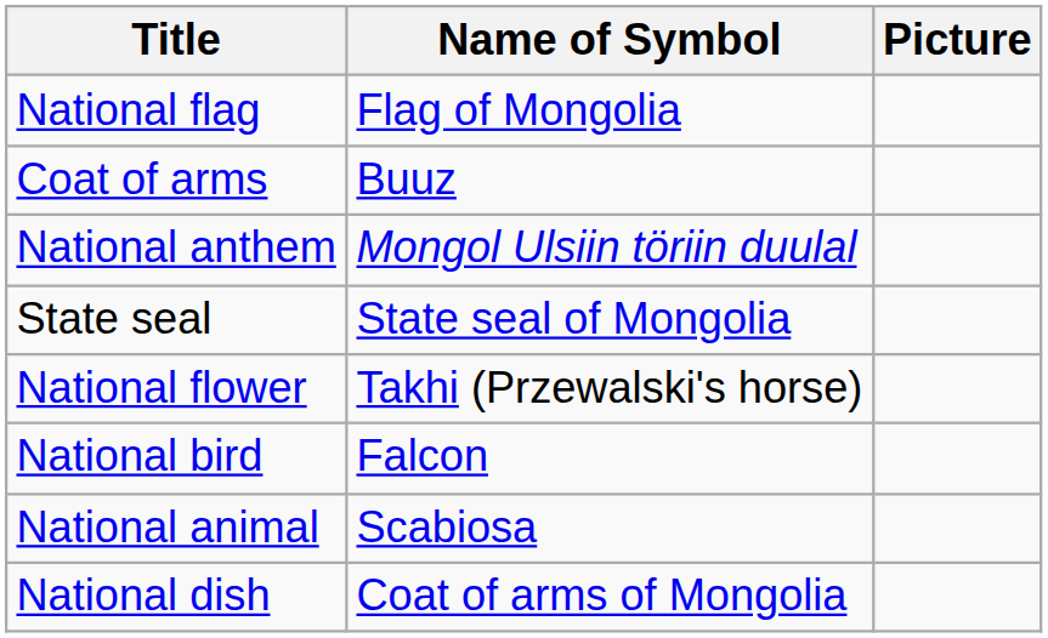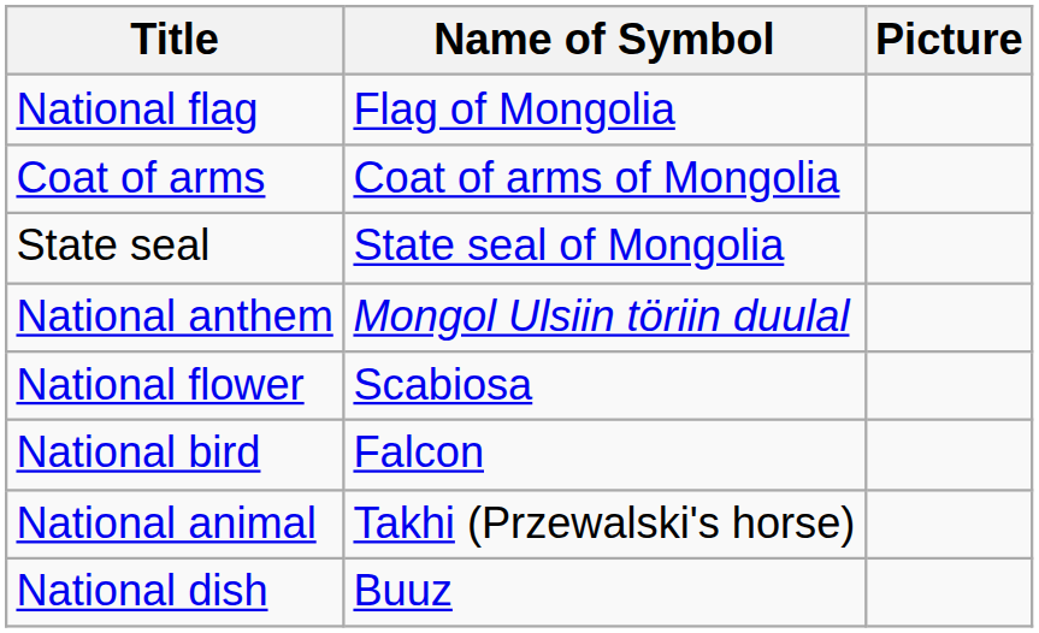 <table class="wikitable">
 <tr>
 <th>Title</th>
 <th>Name of Symbol</th>
 <th>Picture</th>
 </tr>
 <tr>
 <td><a href='#'>National flag</a></td>
 <td><a href='#'>Flag of Mongolia</a></td>
 <td></td>
 </tr>
 <tr>
 <td><a href='#'>Coat of arms</a></td>
-<td><a href='#'>Buuz</a></td>
+<td><a href='#'>Coat of arms of Mongolia</a></td>
+<td></td>
+</tr>
+<tr>
+<td>State seal</td>
+<td><a href='#'>State seal of Mongolia</a></td>
 <td></td>
 </tr>
 <tr>
 <td><a href='#'>National anthem</a></td>
 <td><em><a href='#'>Mongol Ulsiin töriin duulal</a></em></td>
 <td></td>
 </tr>
 <tr>
-<td>State seal</td>
-<td><a href='#'>State seal of Mongolia</a></td>
-<td></td>
-</tr>
-<tr>
 <td><a href='#'>National flower</a></td>
-<td><a href='#'>Takhi</a> (Przewalski's horse)</td>
+<td><a href='#'>Scabiosa</a></td>
 <td></td>
 </tr>
 <tr>
 <td><a href='#'>National bird</a></td>
 <td><a href='#'>Falcon</a></td>
 <td></td>
 </tr>
 <tr>
 <td><a href='#'>National animal</a></td>
-<td><a href='#'>Scabiosa</a></td>
+<td><a href='#'>Takhi</a> (Przewalski's horse)</td>
 <td></td>
 </tr>
 <tr>
 <td><a href='#'>National dish</a></td>
-<td><a href='#'>Coat of arms of Mongolia</a></td>
+<td><a href='#'>Buuz</a></td>
 <td></td>
 </tr>
 </table>
